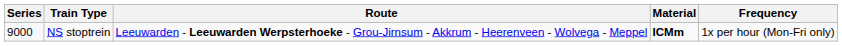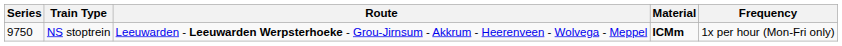 <table class="wikitable vatop">
 <tr>
 <th>Series</th>
 <th>Train Type</th>
 <th>Route</th>
 <th>Material</th>
 <th>Frequency</th>
 </tr>
 <tr>
-<td>9000</td>
+<td>9750</td>
 <td><a href='#'>NS</a> stoptrein</td>
 <td><a href='#'>Leeuwarden</a> - <strong>Leeuwarden Werpsterhoeke</strong> - <a href='#'>Grou-Jirnsum</a> - <a href='#'>Akkrum</a> - <a href='#'>Heerenveen</a> - <a href='#'>Wolvega</a> - <a href='#'>Meppel</a></td>
 <td><strong>ICMm</strong></td>
 <td>1x per hour (Mon-Fri only)</td>
 </tr>
 </table>
